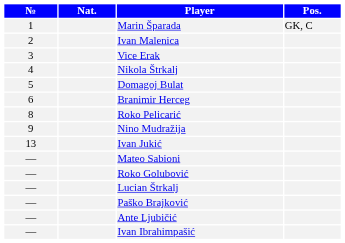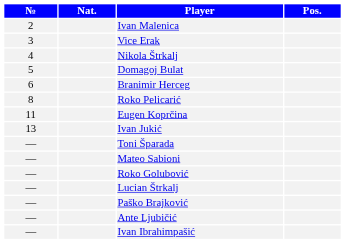 <table width=40%>
 <tr style="color: #FFFFFF ;background:#0000FF ">
 <th width=5%>№</th>
 <th width=5%>Nat.</th>
 <th width=15%>Player</th>
 <th width=5%>Pos.</th>
-</tr>
-<tr style="background-color:#F2F2F2">
-<td align=center>1</td>
-<td align=center></td>
-<td><a href='#'>Marin Šparada</a></td>
-<td>GK, C</td>
 </tr>
 <tr style="background-color:#F2F2F2">
 <td align=center>2</td>
 <td align=center></td>
 <td><a href='#'>Ivan Malenica</a></td>
 <td></td>
 </tr>
 <tr style="background-color:#F2F2F2">
 <td align=center>3</td>
 <td align=center></td>
 <td><a href='#'>Vice Erak</a></td>
 <td></td>
 </tr>
 <tr style="background-color:#F2F2F2">
 <td align=center>4</td>
 <td align=center></td>
 <td><a href='#'>Nikola Štrkalj</a></td>
 <td></td>
 </tr>
 <tr style="background-color:#F2F2F2">
 <td align=center>5</td>
 <td align=center></td>
 <td><a href='#'>Domagoj Bulat</a></td>
 <td></td>
 </tr>
 <tr style="background-color:#F2F2F2">
 <td align=center>6</td>
 <td align=center></td>
 <td><a href='#'>Branimir Herceg</a></td>
 <td></td>
 </tr>
 <tr style="background-color:#F2F2F2">
 <td align=center>8</td>
 <td align=center></td>
 <td><a href='#'>Roko Pelicarić</a></td>
 <td></td>
 </tr>
 <tr style="background-color:#F2F2F2">
-<td align=center>9</td>
+<td align=center>11</td>
 <td align=center></td>
-<td><a href='#'>Nino Mudražija</a></td>
+<td><a href='#'>Eugen Koprčina</a></td>
 <td></td>
 </tr>
 <tr style="background-color:#F2F2F2">
 <td align=center>13</td>
 <td align=center></td>
 <td><a href='#'>Ivan Jukić</a></td>
+<td></td>
+</tr>
+<tr style="background-color:#F2F2F2">
+<td align=center>—</td>
+<td align=center></td>
+<td><a href='#'>Toni Šparada</a></td>
 <td></td>
 </tr>
 <tr style="background-color:#F2F2F2">
 <td align=center>—</td>
 <td align=center></td>
 <td><a href='#'>Mateo Sabioni</a></td>
 <td></td>
 </tr>
 <tr style="background-color:#F2F2F2">
 <td align=center>—</td>
 <td align=center></td>
 <td><a href='#'>Roko Golubović</a></td>
 <td></td>
 </tr>
 <tr style="background-color:#F2F2F2">
 <td align=center>—</td>
 <td align=center></td>
 <td><a href='#'>Lucian Štrkalj</a></td>
 <td></td>
 </tr>
 <tr style="background-color:#F2F2F2">
 <td align=center>—</td>
 <td align=center></td>
 <td><a href='#'>Paško Brajković</a></td>
 <td></td>
 </tr>
 <tr style="background-color:#F2F2F2">
 <td align=center>—</td>
 <td align=center></td>
 <td><a href='#'>Ante Ljubičić</a></td>
 <td></td>
 </tr>
 <tr style="background-color:#F2F2F2">
 <td align=center>—</td>
 <td align=center></td>
 <td><a href='#'>Ivan Ibrahimpašić</a></td>
 <td></td>
 </tr>
 <tr>
 </tr>
 </table>
